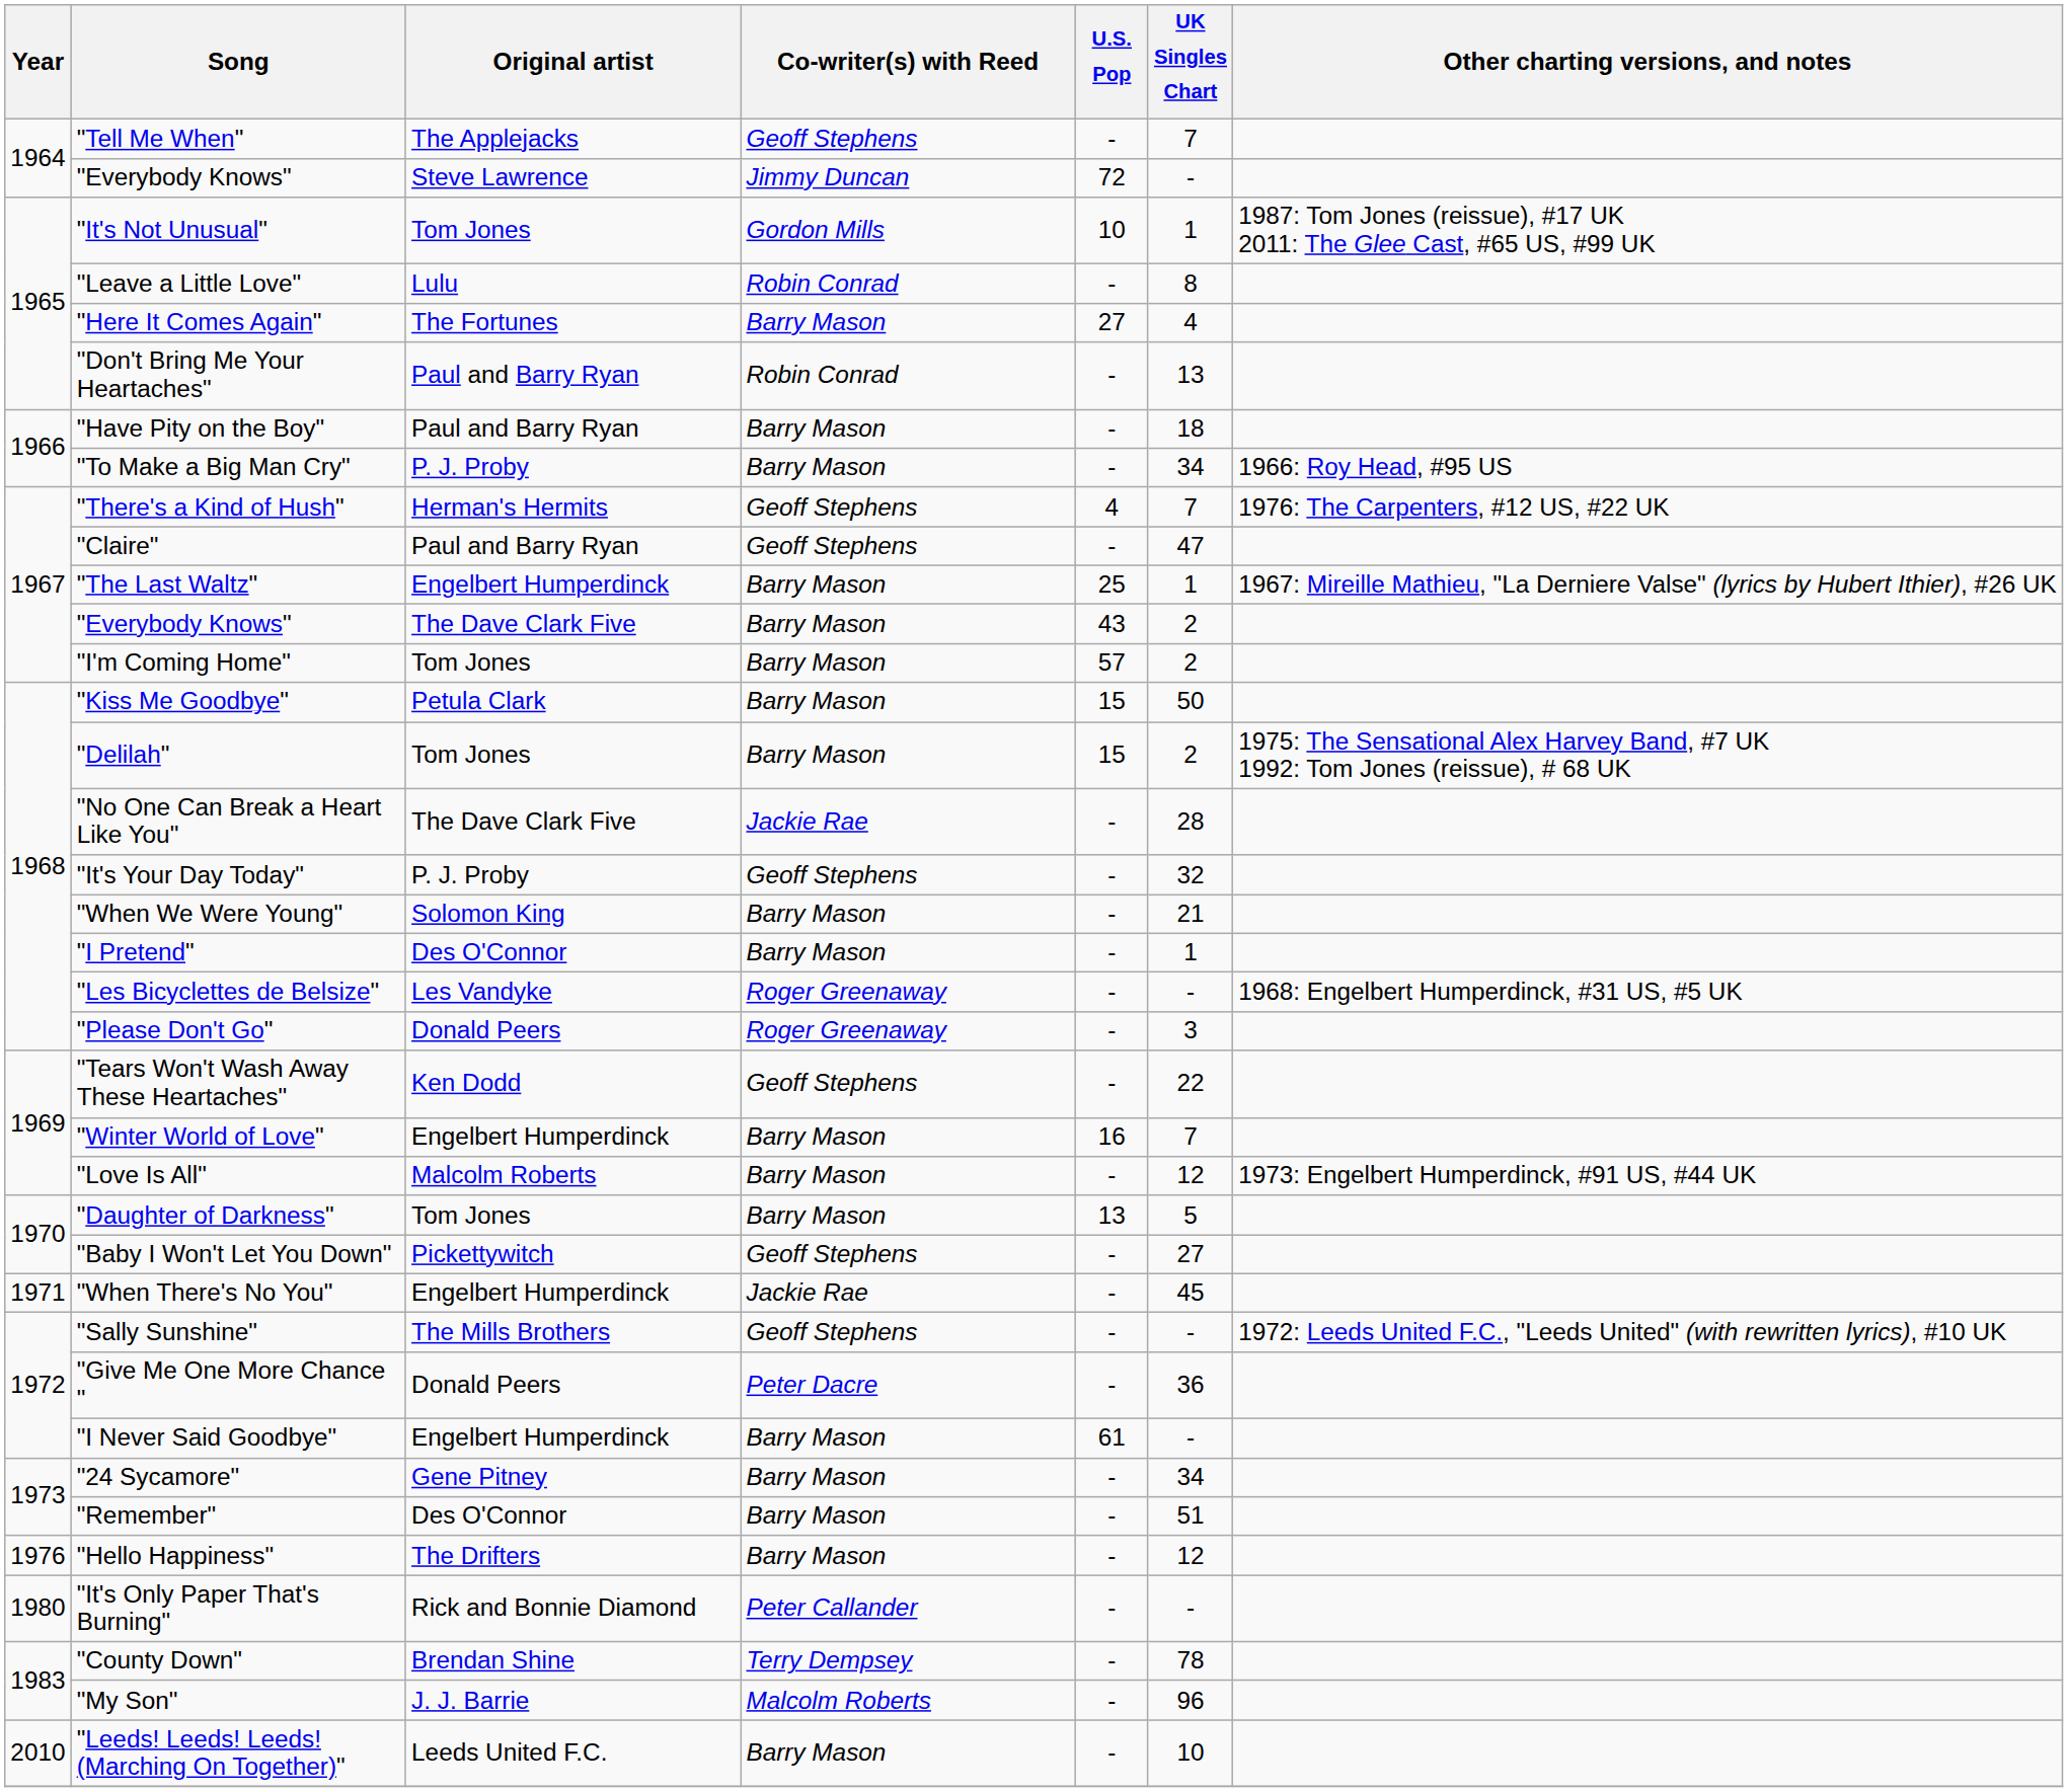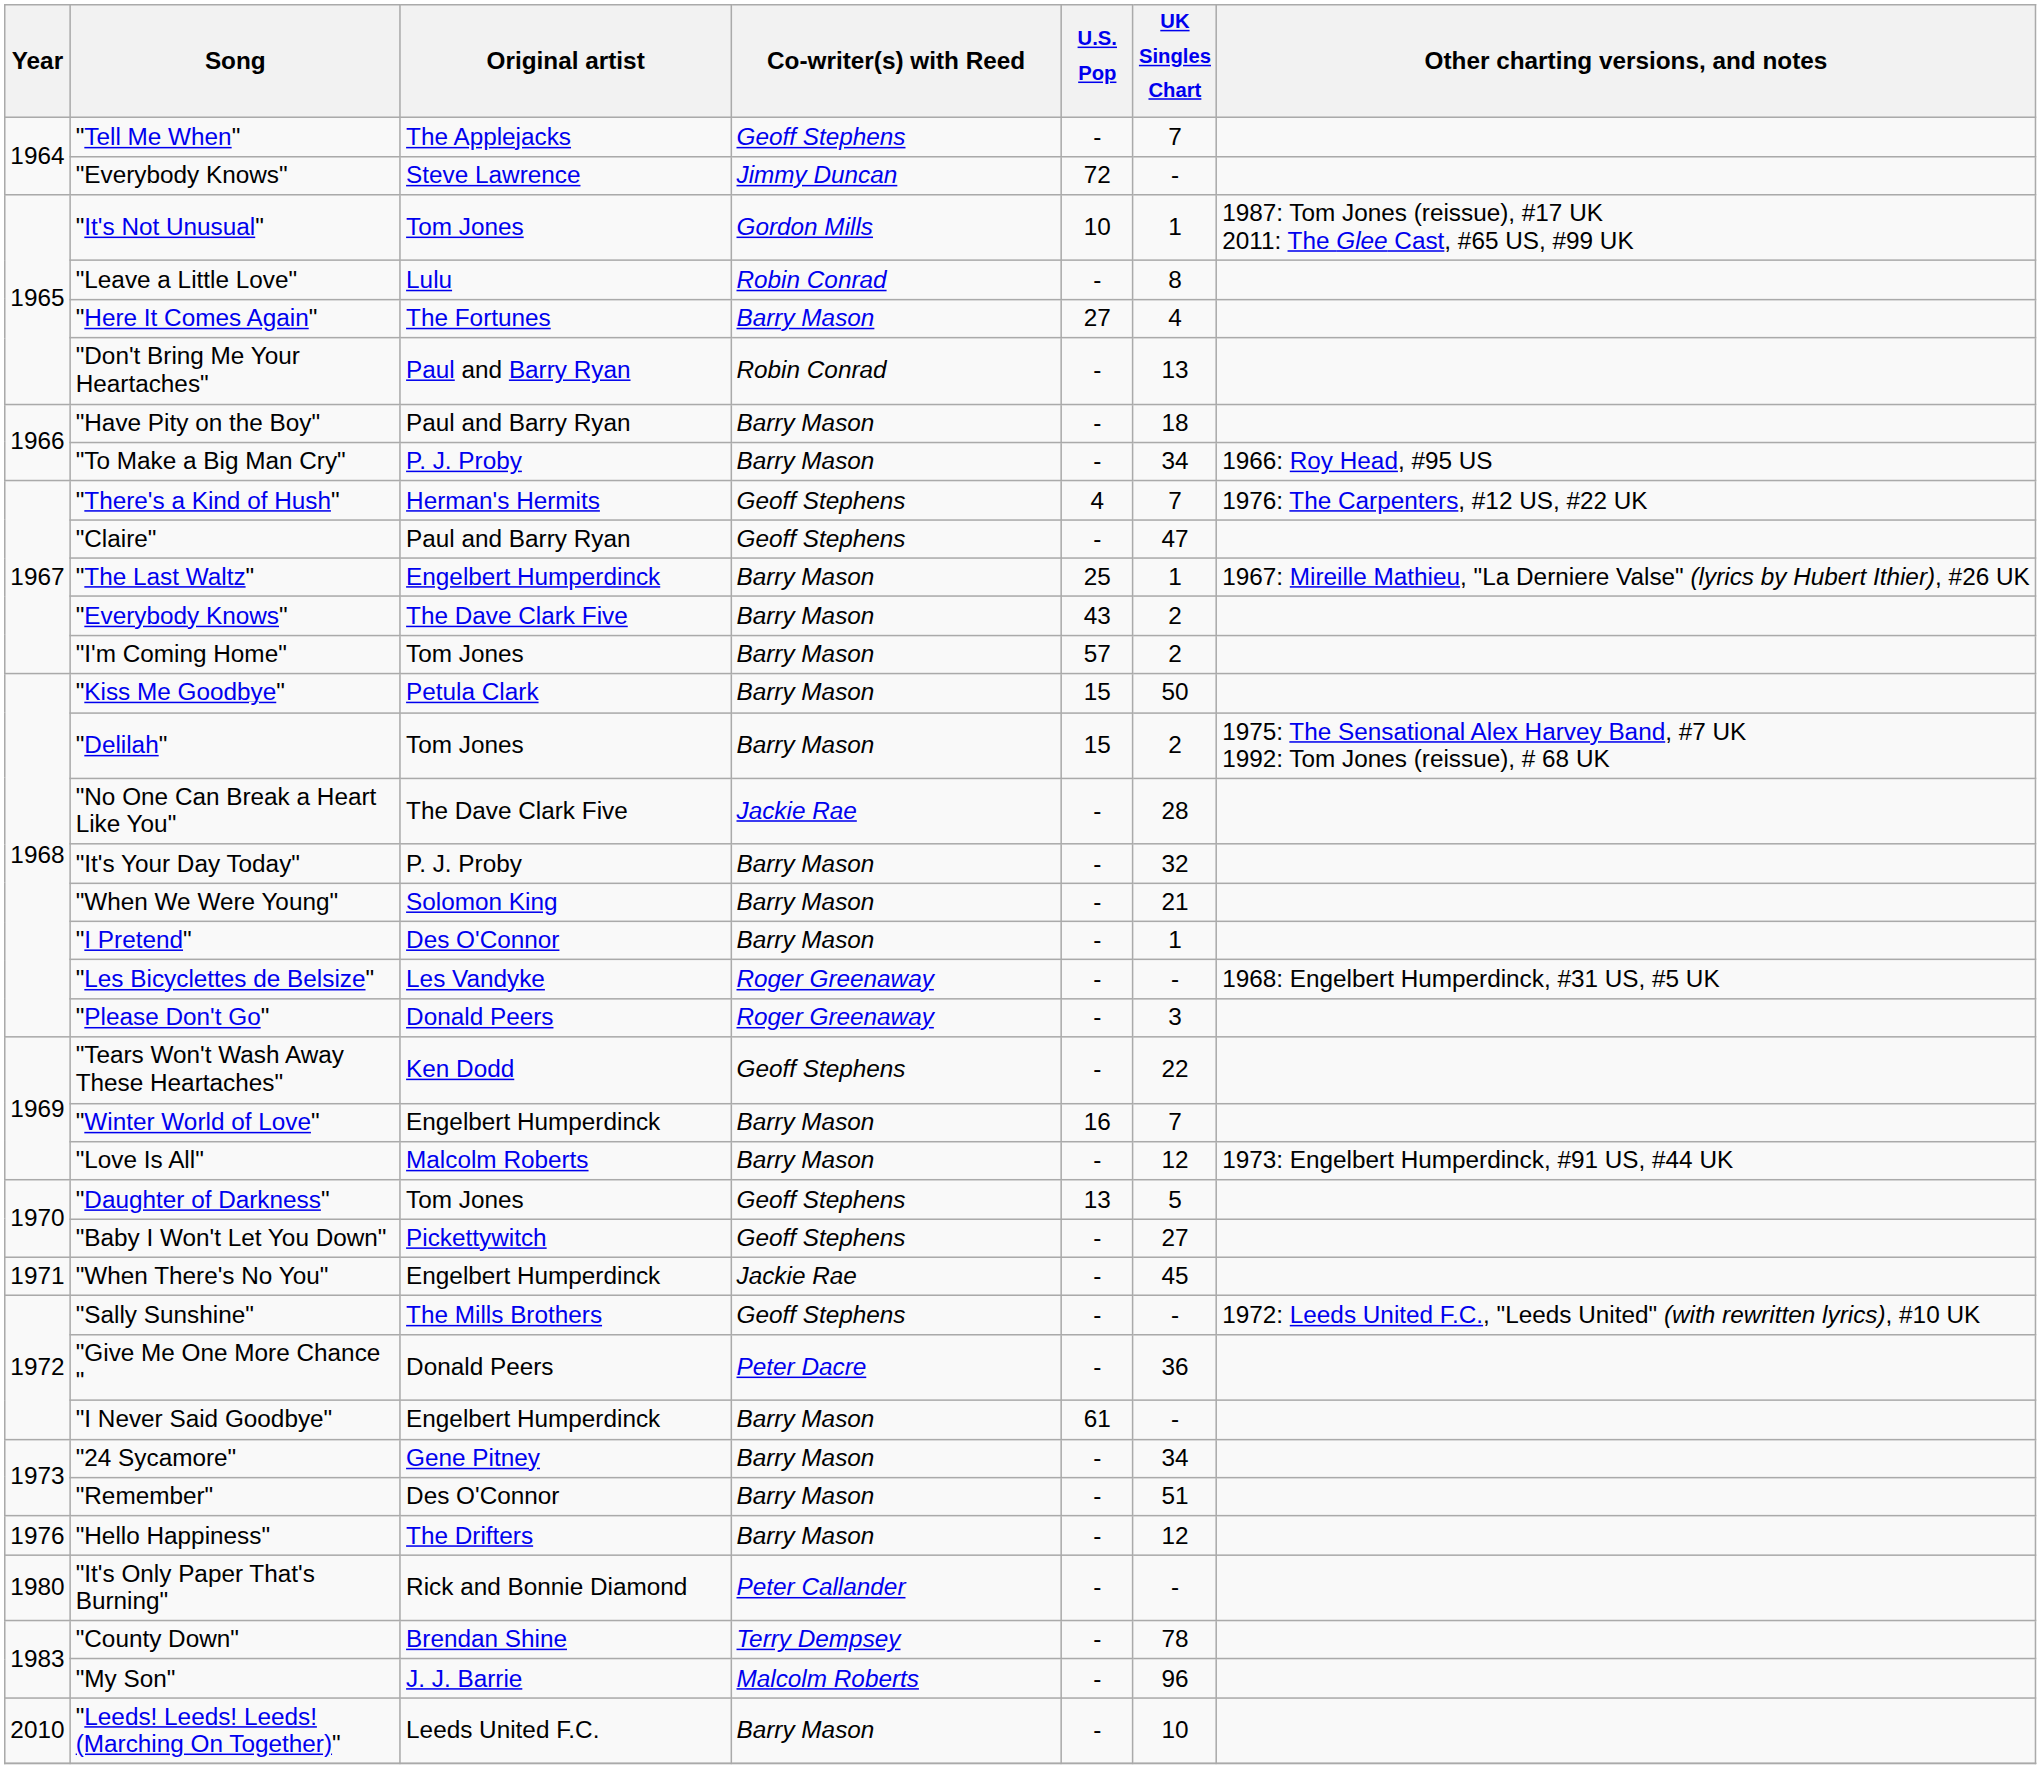 <table class="wikitable sortable">
 <tr>
 <th>Year</th>
 <th width="210">Song</th>
 <th width="210">Original artist</th>
 <th width="210">Co-writer(s) with Reed</th>
 <th width="40" data-sort-type="number"><sup><a href='#'>U.S. Pop</a></sup></th>
 <th width="40" data-sort-type="number"><sup><a href='#'>UK Singles Chart</a></sup></th>
 <th>Other charting versions, and notes</th>
 </tr>
 <tr>
 <td rowspan="2">1964</td>
 <td>"<a href='#'>Tell Me When</a>"</td>
 <td><a href='#'>The Applejacks</a></td>
 <td><em><a href='#'>Geoff Stephens</a></em></td>
 <td align="center">-</td>
 <td align="center" data-sort-value="9e99">7</td>
 <td></td>
 </tr>
 <tr>
 <td>"Everybody Knows"</td>
 <td><a href='#'>Steve Lawrence</a></td>
 <td><em><a href='#'>Jimmy Duncan</a></em></td>
 <td align="center">72</td>
 <td align="center" data-sort-value="9e99">-</td>
 <td></td>
 </tr>
 <tr>
 <td rowspan="4">1965</td>
 <td>"<a href='#'>It's Not Unusual</a>"</td>
 <td><a href='#'>Tom Jones</a></td>
 <td><em><a href='#'>Gordon Mills</a></em></td>
 <td align="center">10</td>
 <td align="center" data-sort-value="9e99">1</td>
 <td>1987: Tom Jones (reissue), #17 UK<br>2011: <a href='#'>The <em>Glee</em> Cast</a>, #65 US, #99 UK</td>
 </tr>
 <tr>
 <td>"Leave a Little Love"</td>
 <td><a href='#'>Lulu</a></td>
 <td><em><a href='#'>Robin Conrad</a></em></td>
 <td align="center">-</td>
 <td align="center" data-sort-value="9e99">8</td>
 <td></td>
 </tr>
 <tr>
 <td>"<a href='#'>Here It Comes Again</a>"</td>
 <td><a href='#'>The Fortunes</a></td>
 <td><em><a href='#'>Barry Mason</a></em></td>
 <td align="center">27</td>
 <td align="center" data-sort-value="9e99">4</td>
 <td></td>
 </tr>
 <tr>
 <td>"Don't Bring Me Your Heartaches"</td>
 <td><a href='#'>Paul</a> and <a href='#'>Barry Ryan</a></td>
 <td><em>Robin Conrad</em></td>
 <td align="center">-</td>
 <td align="center" data-sort-value="9e99">13</td>
 <td></td>
 </tr>
 <tr>
 <td rowspan="2">1966</td>
 <td>"Have Pity on the Boy"</td>
 <td>Paul and Barry Ryan</td>
 <td><em>Barry Mason</em></td>
 <td align="center">-</td>
 <td align="center" data-sort-value="9e99">18</td>
 <td></td>
 </tr>
 <tr>
 <td>"To Make a Big Man Cry"</td>
 <td><a href='#'>P. J. Proby</a></td>
 <td><em>Barry Mason</em></td>
 <td align="center">-</td>
 <td align="center" data-sort-value="9e99">34</td>
 <td>1966: <a href='#'>Roy Head</a>, #95 US</td>
 </tr>
 <tr>
 <td rowspan="5">1967</td>
 <td>"<a href='#'>There's a Kind of Hush</a>"</td>
 <td><a href='#'>Herman's Hermits</a></td>
 <td><em>Geoff Stephens</em></td>
 <td align="center">4</td>
 <td align="center" data-sort-value="9e99">7</td>
 <td>1976: <a href='#'>The Carpenters</a>, #12 US, #22 UK</td>
 </tr>
 <tr>
 <td>"Claire"</td>
 <td>Paul and Barry Ryan</td>
 <td><em>Geoff Stephens</em></td>
 <td align="center">-</td>
 <td align="center" data-sort-value="9e99">47</td>
 <td></td>
 </tr>
 <tr>
 <td>"<a href='#'>The Last Waltz</a>"</td>
 <td><a href='#'>Engelbert Humperdinck</a></td>
 <td><em>Barry Mason</em></td>
 <td align="center">25</td>
 <td align="center" data-sort-value="9e99">1</td>
 <td>1967: <a href='#'>Mireille Mathieu</a>, "La Derniere Valse" <em>(lyrics by Hubert Ithier)</em>, #26 UK</td>
 </tr>
 <tr>
 <td>"<a href='#'>Everybody Knows</a>"</td>
 <td><a href='#'>The Dave Clark Five</a></td>
 <td><em>Barry Mason</em></td>
 <td align="center">43</td>
 <td align="center" data-sort-value="9e99">2</td>
 <td></td>
 </tr>
 <tr>
 <td>"I'm Coming Home"</td>
 <td>Tom Jones</td>
 <td><em>Barry Mason</em></td>
 <td align="center">57</td>
 <td align="center" data-sort-value="9e99">2</td>
 <td></td>
 </tr>
 <tr>
 <td rowspan="8">1968</td>
 <td>"<a href='#'>Kiss Me Goodbye</a>"</td>
 <td><a href='#'>Petula Clark</a></td>
 <td><em>Barry Mason</em></td>
 <td align="center">15</td>
 <td align="center" data-sort-value="9e99">50</td>
 <td></td>
 </tr>
 <tr>
 <td>"<a href='#'>Delilah</a>"</td>
 <td>Tom Jones</td>
 <td><em>Barry Mason</em></td>
 <td align="center">15</td>
 <td align="center" data-sort-value="9e99">2</td>
 <td>1975: <a href='#'>The Sensational Alex Harvey Band</a>, #7 UK<br>1992: Tom Jones (reissue), # 68 UK</td>
 </tr>
 <tr>
 <td>"No One Can Break a Heart Like You"</td>
 <td>The Dave Clark Five</td>
 <td><em><a href='#'>Jackie Rae</a></em></td>
 <td align="center">-</td>
 <td align="center" data-sort-value="9e99">28</td>
 <td></td>
 </tr>
 <tr>
 <td>"It's Your Day Today"</td>
 <td>P. J. Proby</td>
-<td><em>Geoff Stephens</em></td>
+<td><em>Barry Mason</em></td>
 <td align="center">-</td>
 <td align="center" data-sort-value="9e99">32</td>
 <td></td>
 </tr>
 <tr>
 <td>"When We Were Young"</td>
 <td><a href='#'>Solomon King</a></td>
 <td><em>Barry Mason</em></td>
 <td align="center">-</td>
 <td align="center" data-sort-value="9e99">21</td>
 <td></td>
 </tr>
 <tr>
 <td>"<a href='#'>I Pretend</a>"</td>
 <td><a href='#'>Des O'Connor</a></td>
 <td><em>Barry Mason</em></td>
 <td align="center">-</td>
 <td align="center" data-sort-value="9e99">1</td>
 <td></td>
 </tr>
 <tr>
 <td>"<a href='#'>Les Bicyclettes de Belsize</a>"</td>
 <td><a href='#'>Les Vandyke</a></td>
 <td><em><a href='#'>Roger Greenaway</a></em></td>
 <td align="center">-</td>
 <td align="center" data-sort-value="9e99">-</td>
 <td>1968: Engelbert Humperdinck, #31 US, #5 UK</td>
 </tr>
 <tr>
 <td>"<a href='#'>Please Don't Go</a>"</td>
 <td><a href='#'>Donald Peers</a></td>
 <td><em><a href='#'>Roger Greenaway</a></em></td>
 <td align="center">-</td>
 <td align="center" data-sort-value="9e99">3</td>
 <td></td>
 </tr>
 <tr>
 <td rowspan="3">1969</td>
 <td>"Tears Won't Wash Away These Heartaches"</td>
 <td><a href='#'>Ken Dodd</a></td>
 <td><em>Geoff Stephens</em></td>
 <td align="center">-</td>
 <td align="center" data-sort-value="9e99">22</td>
 <td></td>
 </tr>
 <tr>
 <td>"<a href='#'>Winter World of Love</a>"</td>
 <td>Engelbert Humperdinck</td>
 <td><em>Barry Mason</em></td>
 <td align="center">16</td>
 <td align="center" data-sort-value="9e99">7</td>
 <td></td>
 </tr>
 <tr>
 <td>"Love Is All"</td>
 <td><a href='#'>Malcolm Roberts</a></td>
 <td><em>Barry Mason</em></td>
 <td align="center">-</td>
 <td align="center" data-sort-value="9e99">12</td>
 <td>1973: Engelbert Humperdinck, #91 US, #44 UK</td>
 </tr>
 <tr>
 <td rowspan="2">1970</td>
 <td>"<a href='#'>Daughter of Darkness</a>"</td>
 <td>Tom Jones</td>
-<td><em>Barry Mason</em></td>
+<td><em>Geoff Stephens</em></td>
 <td align="center">13</td>
 <td align="center" data-sort-value="9e99">5</td>
 <td></td>
 </tr>
 <tr>
 <td>"Baby I Won't Let You Down"</td>
 <td><a href='#'>Pickettywitch</a></td>
 <td><em>Geoff Stephens</em></td>
 <td align="center">-</td>
 <td align="center" data-sort-value="9e99">27</td>
 <td></td>
 </tr>
 <tr>
 <td rowspan="1">1971</td>
 <td>"When There's No You"</td>
 <td>Engelbert Humperdinck</td>
 <td><em>Jackie Rae</em></td>
 <td align="center">-</td>
 <td align="center" data-sort-value="9e99">45</td>
 <td></td>
 </tr>
 <tr>
 <td rowspan="3">1972</td>
 <td>"Sally Sunshine"</td>
 <td><a href='#'>The Mills Brothers</a></td>
 <td><em>Geoff Stephens</em></td>
 <td align="center">-</td>
 <td align="center" data-sort-value="9e99">-</td>
 <td>1972: <a href='#'>Leeds United F.C.</a>, "Leeds United" <em>(with rewritten lyrics)</em>, #10 UK</td>
 </tr>
 <tr>
 <td>"Give Me One More Chance "</td>
 <td>Donald Peers</td>
 <td><em><a href='#'>Peter Dacre</a></em></td>
 <td align="center">-</td>
 <td align="center" data-sort-value="9e99">36</td>
 <td></td>
 </tr>
 <tr>
 <td>"I Never Said Goodbye"</td>
 <td>Engelbert Humperdinck</td>
 <td><em>Barry Mason</em></td>
 <td align="center">61</td>
 <td align="center" data-sort-value="9e99">-</td>
 <td></td>
 </tr>
 <tr>
 <td rowspan="2">1973</td>
 <td>"24 Sycamore"</td>
 <td><a href='#'>Gene Pitney</a></td>
 <td><em>Barry Mason</em></td>
 <td align="center">-</td>
 <td align="center" data-sort-value="9e99">34</td>
 <td></td>
 </tr>
 <tr>
 <td>"Remember"</td>
 <td>Des O'Connor</td>
 <td><em>Barry Mason</em></td>
 <td align="center">-</td>
 <td align="center" data-sort-value="9e99">51</td>
 <td></td>
 </tr>
 <tr>
 <td rowspan="1">1976</td>
 <td>"Hello Happiness"</td>
 <td><a href='#'>The Drifters</a></td>
 <td><em>Barry Mason</em></td>
 <td align="center">-</td>
 <td align="center" data-sort-value="9e99">12</td>
 <td></td>
 </tr>
 <tr>
 <td rowspan="1">1980</td>
 <td>"It's Only Paper That's Burning"</td>
 <td>Rick and Bonnie Diamond</td>
 <td><em><a href='#'>Peter Callander</a></em></td>
 <td align="center">-</td>
 <td align="center" data-sort-value="9e99">-</td>
 <td></td>
 </tr>
 <tr>
 <td rowspan="2">1983</td>
 <td>"County Down"</td>
 <td><a href='#'>Brendan Shine</a></td>
 <td><em><a href='#'>Terry Dempsey</a></em></td>
 <td align="center">-</td>
 <td align="center" data-sort-value="9e99">78</td>
 <td></td>
 </tr>
 <tr>
 <td>"My Son"</td>
 <td><a href='#'>J. J. Barrie</a></td>
 <td><em><a href='#'>Malcolm Roberts</a></em></td>
 <td align="center">-</td>
 <td align="center" data-sort-value="9e99">96</td>
 <td></td>
 </tr>
 <tr>
 <td rowspan="1">2010</td>
 <td>"<a href='#'>Leeds! Leeds! Leeds! (Marching On Together)</a>"</td>
 <td>Leeds United F.C.</td>
 <td><em>Barry Mason</em></td>
 <td align="center">-</td>
 <td align="center" data-sort-value="9e99">10</td>
 <td></td>
 </tr>
 <tr>
 </tr>
 </table>
